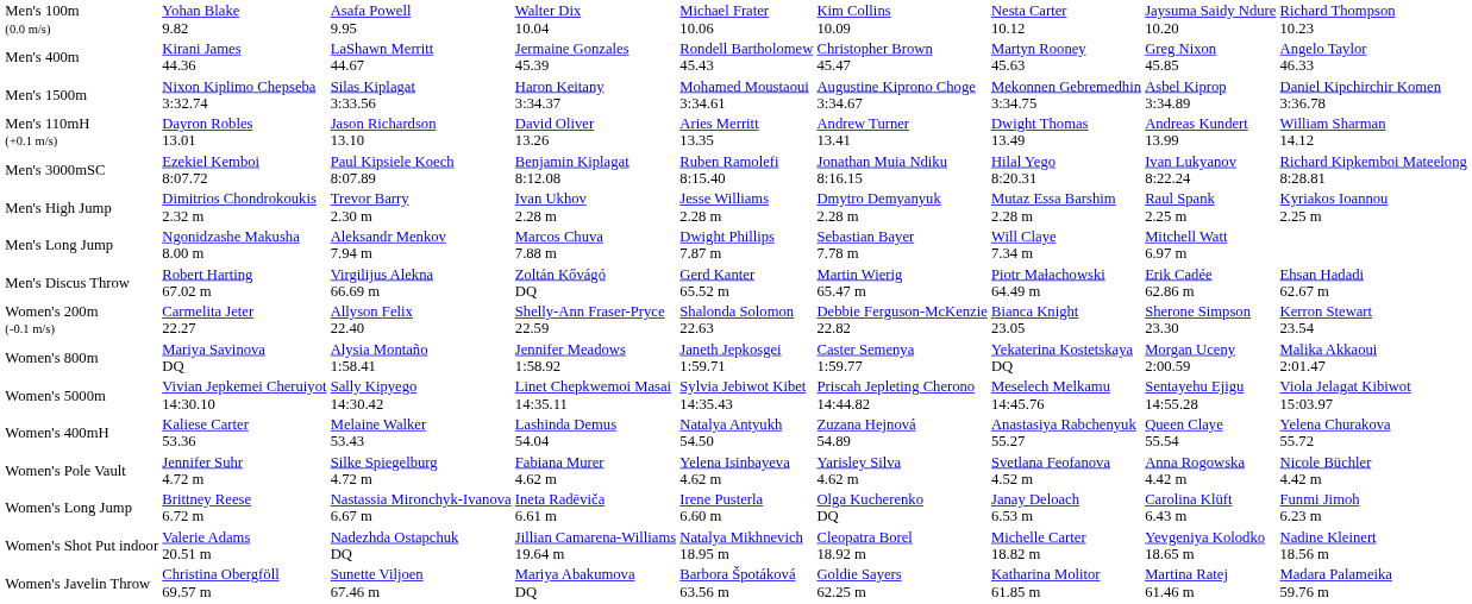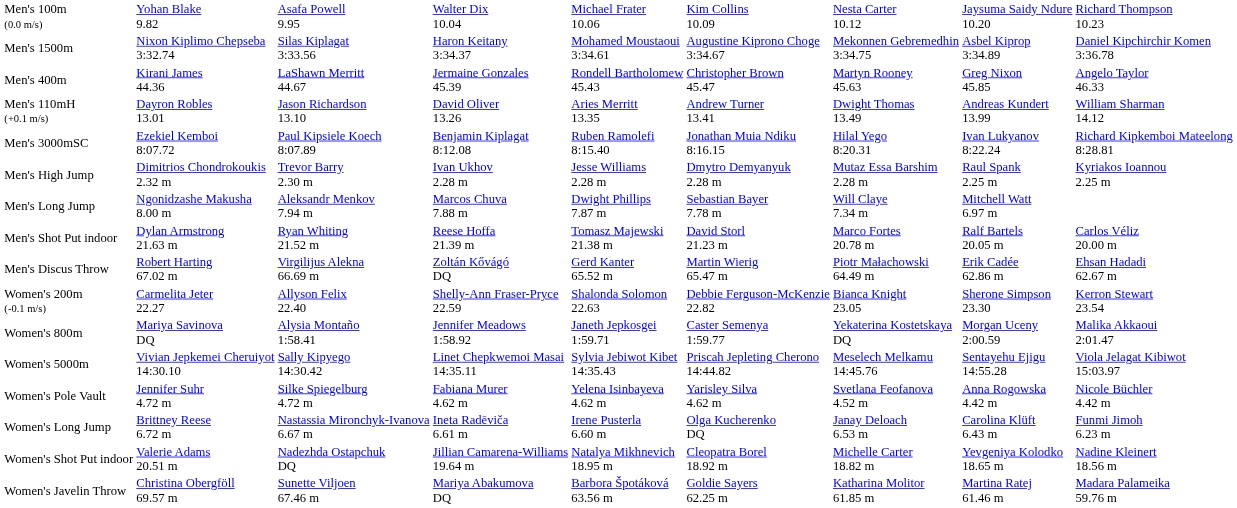 <table>
 <tr>
 <td>Men's 100m<br><small>(0.0 m/s)</small></td>
 <td><a href='#'>Yohan Blake</a><br>  9.82</td>
 <td><a href='#'>Asafa Powell</a><br>  9.95</td>
 <td><a href='#'>Walter Dix</a><br>  10.04</td>
 <td><a href='#'>Michael Frater</a><br>  10.06</td>
 <td><a href='#'>Kim Collins</a><br>  10.09</td>
 <td><a href='#'>Nesta Carter</a><br>  10.12</td>
 <td><a href='#'>Jaysuma Saidy Ndure</a><br>  10.20</td>
 <td><a href='#'>Richard Thompson</a><br>  10.23</td>
 </tr>
 <tr>
+<td>Men's 1500m</td>
+<td><a href='#'>Nixon Kiplimo Chepseba</a><br>  3:32.74</td>
+<td><a href='#'>Silas Kiplagat</a><br>  3:33.56</td>
+<td><a href='#'>Haron Keitany</a><br>  3:34.37</td>
+<td><a href='#'>Mohamed Moustaoui</a><br>  3:34.61</td>
+<td><a href='#'>Augustine Kiprono Choge</a><br>  3:34.67</td>
+<td><a href='#'>Mekonnen Gebremedhin</a><br>  3:34.75</td>
+<td><a href='#'>Asbel Kiprop</a><br>  3:34.89</td>
+<td><a href='#'>Daniel Kipchirchir Komen</a><br>  3:36.78</td>
+</tr>
+<tr>
 <td>Men's 400m</td>
 <td><a href='#'>Kirani James</a><br>  44.36</td>
 <td><a href='#'>LaShawn Merritt</a><br>  44.67</td>
 <td><a href='#'>Jermaine Gonzales</a><br>  45.39</td>
 <td><a href='#'>Rondell Bartholomew</a><br>  45.43</td>
 <td><a href='#'>Christopher Brown</a><br>  45.47</td>
 <td><a href='#'>Martyn Rooney</a><br>  45.63</td>
 <td><a href='#'>Greg Nixon</a><br>  45.85</td>
 <td><a href='#'>Angelo Taylor</a><br>  46.33</td>
-</tr>
-<tr>
-<td>Men's 1500m</td>
-<td><a href='#'>Nixon Kiplimo Chepseba</a><br>  3:32.74</td>
-<td><a href='#'>Silas Kiplagat</a><br>  3:33.56</td>
-<td><a href='#'>Haron Keitany</a><br>  3:34.37</td>
-<td><a href='#'>Mohamed Moustaoui</a><br>  3:34.61</td>
-<td><a href='#'>Augustine Kiprono Choge</a><br>  3:34.67</td>
-<td><a href='#'>Mekonnen Gebremedhin</a><br>  3:34.75</td>
-<td><a href='#'>Asbel Kiprop</a><br>  3:34.89</td>
-<td><a href='#'>Daniel Kipchirchir Komen</a><br>  3:36.78</td>
 </tr>
 <tr>
 <td>Men's 110mH<br><small>(+0.1 m/s)</small></td>
 <td><a href='#'>Dayron Robles</a><br>  13.01</td>
 <td><a href='#'>Jason Richardson</a><br>  13.10</td>
 <td><a href='#'>David Oliver</a><br>  13.26</td>
 <td><a href='#'>Aries Merritt</a><br>  13.35</td>
 <td><a href='#'>Andrew Turner</a><br>  13.41</td>
 <td><a href='#'>Dwight Thomas</a><br>  13.49</td>
 <td><a href='#'>Andreas Kundert</a><br>  13.99</td>
 <td><a href='#'>William Sharman</a><br>  14.12</td>
 </tr>
 <tr>
 <td>Men's 3000mSC</td>
 <td><a href='#'>Ezekiel Kemboi</a><br>  8:07.72</td>
 <td><a href='#'>Paul Kipsiele Koech</a><br>  8:07.89</td>
 <td><a href='#'>Benjamin Kiplagat</a><br>  8:12.08</td>
 <td><a href='#'>Ruben Ramolefi</a><br>  8:15.40</td>
 <td><a href='#'>Jonathan Muia Ndiku</a><br>  8:16.15</td>
 <td><a href='#'>Hilal Yego</a><br>  8:20.31</td>
 <td><a href='#'>Ivan Lukyanov</a><br>  8:22.24</td>
 <td><a href='#'>Richard Kipkemboi Mateelong</a><br>  8:28.81</td>
 </tr>
 <tr>
 <td>Men's High Jump</td>
 <td><a href='#'>Dimitrios Chondrokoukis</a><br>  2.32 m</td>
 <td><a href='#'>Trevor Barry</a><br>  2.30 m</td>
 <td><a href='#'>Ivan Ukhov</a><br>  2.28 m</td>
 <td><a href='#'>Jesse Williams</a><br>  2.28 m</td>
 <td><a href='#'>Dmytro Demyanyuk</a><br>  2.28 m</td>
 <td><a href='#'>Mutaz Essa Barshim</a><br>  2.28 m</td>
 <td><a href='#'>Raul Spank</a><br>  2.25 m</td>
 <td><a href='#'>Kyriakos Ioannou</a><br>  2.25 m</td>
 </tr>
 <tr>
 <td>Men's Long Jump</td>
 <td><a href='#'>Ngonidzashe Makusha</a><br>  8.00 m</td>
 <td><a href='#'>Aleksandr Menkov</a><br>  7.94 m</td>
 <td><a href='#'>Marcos Chuva</a><br>  7.88 m</td>
 <td><a href='#'>Dwight Phillips</a><br>  7.87 m</td>
 <td><a href='#'>Sebastian Bayer</a><br>  7.78 m</td>
 <td><a href='#'>Will Claye</a><br>  7.34 m</td>
 <td><a href='#'>Mitchell Watt</a><br>  6.97 m</td>
+</tr>
+<tr>
+<td>Men's Shot Put indoor</td>
+<td><a href='#'>Dylan Armstrong</a><br>  21.63 m</td>
+<td><a href='#'>Ryan Whiting</a><br>  21.52 m</td>
+<td><a href='#'>Reese Hoffa</a><br>  21.39 m</td>
+<td><a href='#'>Tomasz Majewski</a><br>  21.38 m</td>
+<td><a href='#'>David Storl</a><br>  21.23 m</td>
+<td><a href='#'>Marco Fortes</a><br>  20.78 m</td>
+<td><a href='#'>Ralf Bartels</a><br>  20.05 m</td>
+<td><a href='#'>Carlos Véliz</a><br>  20.00 m</td>
 </tr>
 <tr>
 <td>Men's Discus Throw</td>
 <td><a href='#'>Robert Harting</a><br>  67.02 m</td>
 <td><a href='#'>Virgilijus Alekna</a><br>  66.69 m</td>
 <td><a href='#'>Zoltán Kővágó</a><br>  DQ</td>
 <td><a href='#'>Gerd Kanter</a><br>  65.52 m</td>
 <td><a href='#'>Martin Wierig</a><br>  65.47 m</td>
 <td><a href='#'>Piotr Małachowski</a><br>  64.49 m</td>
 <td><a href='#'>Erik Cadée</a><br>  62.86 m</td>
 <td><a href='#'>Ehsan Hadadi</a><br>  62.67 m</td>
 </tr>
 <tr>
 <td>Women's 200m<br><small>(-0.1 m/s)</small></td>
 <td><a href='#'>Carmelita Jeter</a><br>  22.27</td>
 <td><a href='#'>Allyson Felix</a><br>  22.40</td>
 <td><a href='#'>Shelly-Ann Fraser-Pryce</a><br>  22.59</td>
 <td><a href='#'>Shalonda Solomon</a><br>  22.63</td>
 <td><a href='#'>Debbie Ferguson-McKenzie</a><br>  22.82</td>
 <td><a href='#'>Bianca Knight</a><br>  23.05</td>
 <td><a href='#'>Sherone Simpson</a><br>  23.30</td>
 <td><a href='#'>Kerron Stewart</a><br>  23.54</td>
 </tr>
 <tr>
 <td>Women's 800m</td>
 <td><a href='#'>Mariya Savinova</a><br>  DQ</td>
 <td><a href='#'>Alysia Montaño</a><br>  1:58.41</td>
 <td><a href='#'>Jennifer Meadows</a><br>  1:58.92</td>
 <td><a href='#'>Janeth Jepkosgei</a><br>  1:59.71</td>
 <td><a href='#'>Caster Semenya</a><br>  1:59.77</td>
 <td><a href='#'>Yekaterina Kostetskaya</a><br>  DQ</td>
 <td><a href='#'>Morgan Uceny</a><br>  2:00.59</td>
 <td><a href='#'>Malika Akkaoui</a><br>  2:01.47</td>
 </tr>
 <tr>
 <td>Women's 5000m</td>
 <td><a href='#'>Vivian Jepkemei Cheruiyot</a><br>  14:30.10</td>
 <td><a href='#'>Sally Kipyego</a><br>  14:30.42</td>
 <td><a href='#'>Linet Chepkwemoi Masai</a><br>  14:35.11</td>
 <td><a href='#'>Sylvia Jebiwot Kibet</a><br>  14:35.43</td>
 <td><a href='#'>Priscah Jepleting Cherono</a><br>  14:44.82</td>
 <td><a href='#'>Meselech Melkamu</a><br>  14:45.76</td>
 <td><a href='#'>Sentayehu Ejigu</a><br>  14:55.28</td>
 <td><a href='#'>Viola Jelagat Kibiwot</a><br>  15:03.97</td>
 </tr>
 <tr>
-<td>Women's 400mH</td>
-<td><a href='#'>Kaliese Carter</a><br>  53.36</td>
-<td><a href='#'>Melaine Walker</a><br>  53.43</td>
-<td><a href='#'>Lashinda Demus</a><br>  54.04</td>
-<td><a href='#'>Natalya Antyukh</a><br>  54.50</td>
-<td><a href='#'>Zuzana Hejnová</a><br>  54.89</td>
-<td><a href='#'>Anastasiya Rabchenyuk</a><br>  55.27</td>
-<td><a href='#'>Queen Claye</a><br>  55.54</td>
-<td><a href='#'>Yelena Churakova</a><br>  55.72</td>
-</tr>
-<tr>
 <td>Women's Pole Vault</td>
 <td><a href='#'>Jennifer Suhr</a><br>  4.72 m</td>
 <td><a href='#'>Silke Spiegelburg</a><br>  4.72 m</td>
 <td><a href='#'>Fabiana Murer</a><br>  4.62 m</td>
 <td><a href='#'>Yelena Isinbayeva</a><br>  4.62 m</td>
 <td><a href='#'>Yarisley Silva</a><br>  4.62 m</td>
 <td><a href='#'>Svetlana Feofanova</a><br>  4.52 m</td>
 <td><a href='#'>Anna Rogowska</a><br>  4.42 m</td>
 <td><a href='#'>Nicole Büchler</a><br>  4.42 m</td>
 </tr>
 <tr>
 <td>Women's Long Jump</td>
 <td><a href='#'>Brittney Reese</a><br>  6.72 m</td>
 <td><a href='#'>Nastassia Mironchyk-Ivanova</a><br>  6.67 m</td>
 <td><a href='#'>Ineta Radēviča</a><br>  6.61 m</td>
 <td><a href='#'>Irene Pusterla</a><br>  6.60 m</td>
 <td><a href='#'>Olga Kucherenko</a><br>  DQ</td>
 <td><a href='#'>Janay Deloach</a><br>  6.53 m</td>
 <td><a href='#'>Carolina Klüft</a><br>  6.43 m</td>
 <td><a href='#'>Funmi Jimoh</a><br>  6.23 m</td>
 </tr>
 <tr>
 <td>Women's Shot Put indoor</td>
 <td><a href='#'>Valerie Adams</a><br>  20.51 m</td>
 <td><a href='#'>Nadezhda Ostapchuk</a><br>  DQ</td>
 <td><a href='#'>Jillian Camarena-Williams</a><br>  19.64 m</td>
 <td><a href='#'>Natalya Mikhnevich</a><br>  18.95 m</td>
 <td><a href='#'>Cleopatra Borel</a><br>  18.92 m</td>
 <td><a href='#'>Michelle Carter</a><br>  18.82 m</td>
 <td><a href='#'>Yevgeniya Kolodko</a><br>  18.65 m</td>
 <td><a href='#'>Nadine Kleinert</a><br>  18.56 m</td>
 </tr>
 <tr>
 <td>Women's Javelin Throw</td>
 <td><a href='#'>Christina Obergföll</a><br>  69.57 m</td>
 <td><a href='#'>Sunette Viljoen</a><br>  67.46 m</td>
 <td><a href='#'>Mariya Abakumova</a><br>  DQ</td>
 <td><a href='#'>Barbora Špotáková</a><br>  63.56 m</td>
 <td><a href='#'>Goldie Sayers</a><br>  62.25 m</td>
 <td><a href='#'>Katharina Molitor</a><br>  61.85 m</td>
 <td><a href='#'>Martina Ratej</a><br>  61.46 m</td>
 <td><a href='#'>Madara Palameika</a><br>  59.76 m</td>
 </tr>
 </table>
